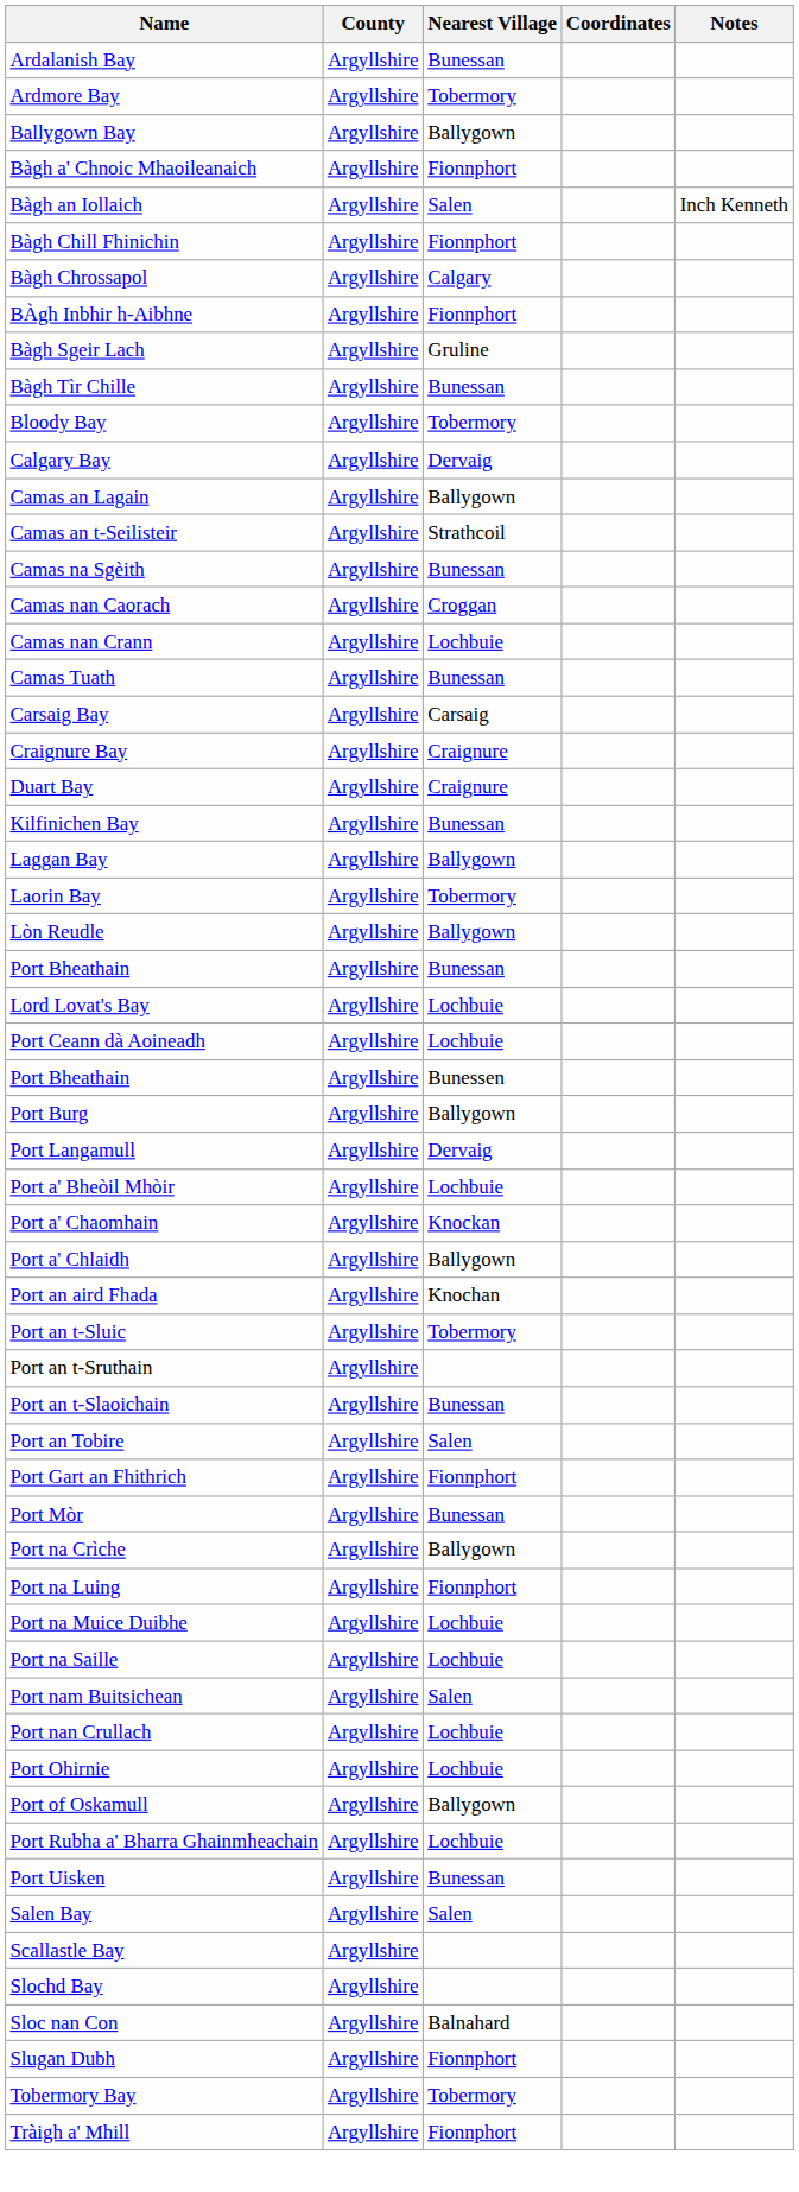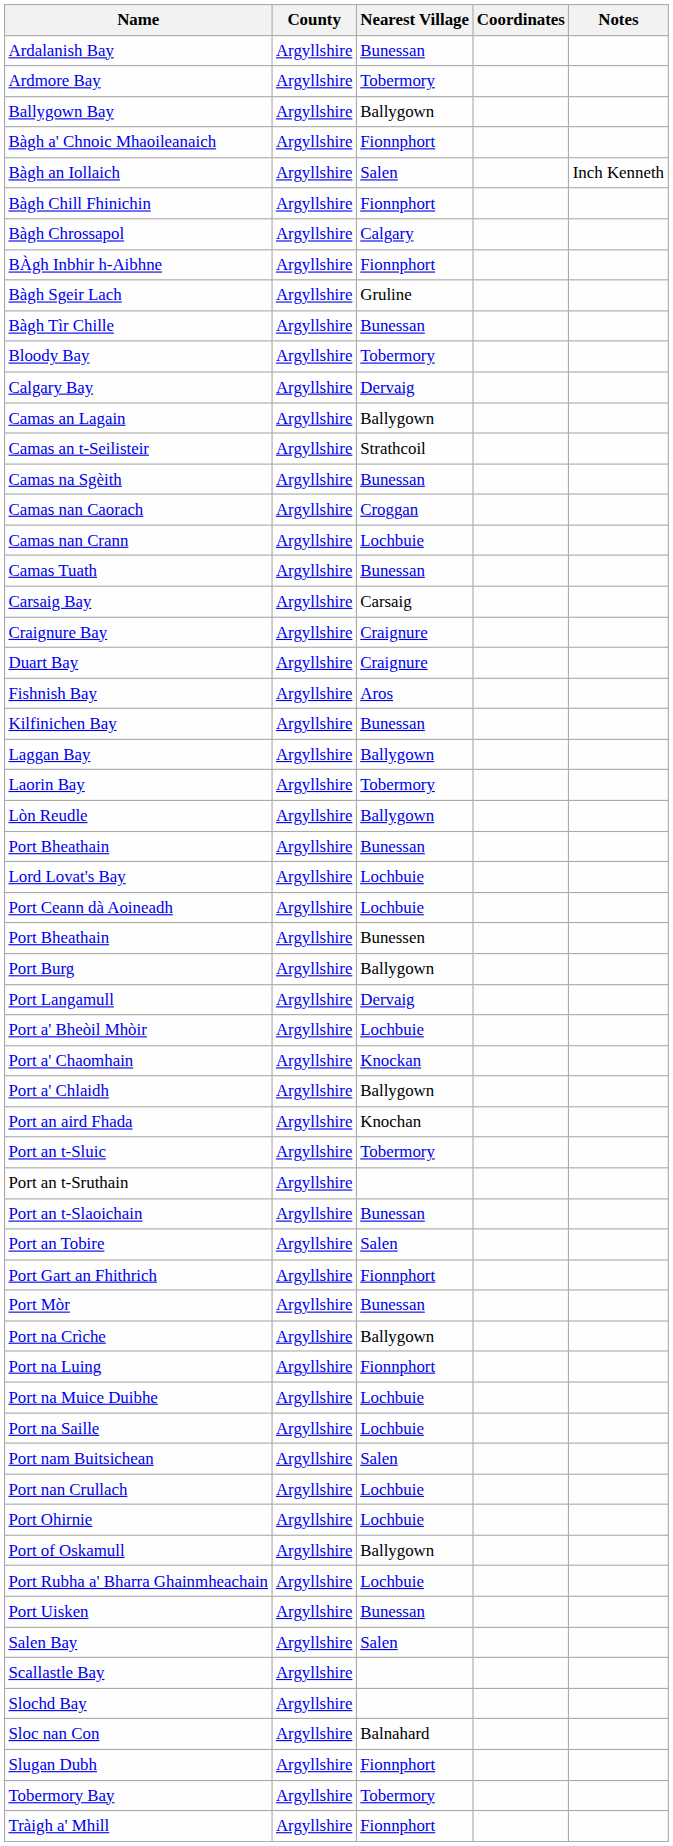 <table class="wikitable sortable" style="table-layout:fixed;background-color:#FEFEFE;font-size:95%;padding:0.30em;line-height:1.35em;">
 <tr>
 <th scope="col">Name</th>
 <th scope="col">County</th>
 <th scope="col">Nearest Village</th>
 <th scope="col" data-sort-type="number">Coordinates</th>
 <th scope="col">Notes</th>
 </tr>
 <tr>
 <td><a href='#'>Ardalanish Bay</a></td>
 <td><a href='#'>Argyllshire</a></td>
 <td><a href='#'>Bunessan</a></td>
 <td></td>
 <td></td>
 </tr>
 <tr>
 <td><a href='#'>Ardmore Bay</a></td>
 <td><a href='#'>Argyllshire</a></td>
 <td><a href='#'>Tobermory</a></td>
 <td></td>
 <td></td>
 </tr>
 <tr>
 <td><a href='#'>Ballygown Bay</a></td>
 <td><a href='#'>Argyllshire</a></td>
 <td>Ballygown</td>
 <td></td>
 <td></td>
 </tr>
 <tr>
 <td><a href='#'>Bàgh a' Chnoic Mhaoileanaich</a></td>
 <td><a href='#'>Argyllshire</a></td>
 <td><a href='#'>Fionnphort</a></td>
 <td></td>
 <td></td>
 </tr>
 <tr>
 <td><a href='#'>Bàgh an Iollaich</a></td>
 <td><a href='#'>Argyllshire</a></td>
 <td><a href='#'>Salen</a></td>
 <td></td>
 <td>Inch Kenneth</td>
 </tr>
 <tr>
 <td><a href='#'>Bàgh Chill Fhinichin</a></td>
 <td><a href='#'>Argyllshire</a></td>
 <td><a href='#'>Fionnphort</a></td>
 <td></td>
 <td></td>
 </tr>
 <tr>
 <td><a href='#'>Bàgh Chrossapol</a></td>
 <td><a href='#'>Argyllshire</a></td>
 <td><a href='#'>Calgary</a></td>
 <td></td>
 <td></td>
 </tr>
 <tr>
 <td><a href='#'>BÀgh Inbhir h-Aibhne</a></td>
 <td><a href='#'>Argyllshire</a></td>
 <td><a href='#'>Fionnphort</a></td>
 <td></td>
 <td></td>
 </tr>
 <tr>
 <td><a href='#'>Bàgh Sgeir Lach</a></td>
 <td><a href='#'>Argyllshire</a></td>
 <td>Gruline</td>
 <td></td>
 <td></td>
 </tr>
 <tr>
 <td><a href='#'>Bàgh Tìr Chille</a></td>
 <td><a href='#'>Argyllshire</a></td>
 <td><a href='#'>Bunessan</a></td>
 <td></td>
 <td></td>
 </tr>
 <tr>
 <td><a href='#'>Bloody Bay</a></td>
 <td><a href='#'>Argyllshire</a></td>
 <td><a href='#'>Tobermory</a></td>
 <td></td>
 <td></td>
 </tr>
 <tr>
 <td><a href='#'>Calgary Bay</a></td>
 <td><a href='#'>Argyllshire</a></td>
 <td><a href='#'>Dervaig</a></td>
 <td></td>
 <td></td>
 </tr>
 <tr>
 <td><a href='#'>Camas an Lagain</a></td>
 <td><a href='#'>Argyllshire</a></td>
 <td>Ballygown</td>
 <td></td>
 <td></td>
 </tr>
 <tr>
 <td><a href='#'>Camas an t-Seilisteir</a></td>
 <td><a href='#'>Argyllshire</a></td>
 <td>Strathcoil</td>
 <td></td>
 <td></td>
 </tr>
 <tr>
 <td><a href='#'>Camas na Sgèith</a></td>
 <td><a href='#'>Argyllshire</a></td>
 <td><a href='#'>Bunessan</a></td>
 <td></td>
 <td></td>
 </tr>
 <tr>
 <td><a href='#'>Camas nan Caorach</a></td>
 <td><a href='#'>Argyllshire</a></td>
 <td><a href='#'>Croggan</a></td>
 <td></td>
 <td></td>
 </tr>
 <tr>
 <td><a href='#'>Camas nan Crann</a></td>
 <td><a href='#'>Argyllshire</a></td>
 <td><a href='#'>Lochbuie</a></td>
 <td></td>
 <td></td>
 </tr>
 <tr>
 <td><a href='#'>Camas Tuath</a></td>
 <td><a href='#'>Argyllshire</a></td>
 <td><a href='#'>Bunessan</a></td>
 <td></td>
 <td></td>
 </tr>
 <tr>
 <td><a href='#'>Carsaig Bay</a></td>
 <td><a href='#'>Argyllshire</a></td>
 <td>Carsaig</td>
 <td></td>
 <td></td>
 </tr>
 <tr>
 <td><a href='#'>Craignure Bay</a></td>
 <td><a href='#'>Argyllshire</a></td>
 <td><a href='#'>Craignure</a></td>
 <td></td>
 <td></td>
 </tr>
 <tr>
 <td><a href='#'>Duart Bay</a></td>
 <td><a href='#'>Argyllshire</a></td>
 <td><a href='#'>Craignure</a></td>
+<td></td>
+<td></td>
+</tr>
+<tr>
+<td><a href='#'>Fishnish Bay</a></td>
+<td><a href='#'>Argyllshire</a></td>
+<td><a href='#'>Aros</a></td>
 <td></td>
 <td></td>
 </tr>
 <tr>
 <td><a href='#'>Kilfinichen Bay</a></td>
 <td><a href='#'>Argyllshire</a></td>
 <td><a href='#'>Bunessan</a></td>
 <td></td>
 <td></td>
 </tr>
 <tr>
 <td><a href='#'>Laggan Bay</a></td>
 <td><a href='#'>Argyllshire</a></td>
 <td><a href='#'>Ballygown</a></td>
 <td></td>
 <td></td>
 </tr>
 <tr>
 <td><a href='#'>Laorin Bay</a></td>
 <td><a href='#'>Argyllshire</a></td>
 <td><a href='#'>Tobermory</a></td>
 <td></td>
 <td></td>
 </tr>
 <tr>
 <td><a href='#'>Lòn Reudle</a></td>
 <td><a href='#'>Argyllshire</a></td>
 <td><a href='#'>Ballygown</a></td>
 <td></td>
 <td></td>
 </tr>
 <tr>
 <td><a href='#'>Port Bheathain</a></td>
 <td><a href='#'>Argyllshire</a></td>
 <td><a href='#'>Bunessan</a></td>
 <td></td>
 <td></td>
 </tr>
 <tr>
 <td><a href='#'>Lord Lovat's Bay</a></td>
 <td><a href='#'>Argyllshire</a></td>
 <td><a href='#'>Lochbuie</a></td>
 <td></td>
 <td></td>
 </tr>
 <tr>
 <td><a href='#'>Port Ceann dà Aoineadh</a></td>
 <td><a href='#'>Argyllshire</a></td>
 <td><a href='#'>Lochbuie</a></td>
 <td></td>
 <td></td>
 </tr>
 <tr>
 <td><a href='#'>Port Bheathain</a></td>
 <td><a href='#'>Argyllshire</a></td>
 <td>Bunessen</td>
 <td></td>
 <td></td>
 </tr>
 <tr>
 <td><a href='#'>Port Burg</a></td>
 <td><a href='#'>Argyllshire</a></td>
 <td>Ballygown</td>
 <td></td>
 <td></td>
 </tr>
 <tr>
 <td><a href='#'>Port Langamull</a></td>
 <td><a href='#'>Argyllshire</a></td>
 <td><a href='#'>Dervaig</a></td>
 <td></td>
 <td></td>
 </tr>
 <tr>
 <td><a href='#'>Port a' Bheòil Mhòir</a></td>
 <td><a href='#'>Argyllshire</a></td>
 <td><a href='#'>Lochbuie</a></td>
 <td></td>
 <td></td>
 </tr>
 <tr>
 <td><a href='#'>Port a' Chaomhain</a></td>
 <td><a href='#'>Argyllshire</a></td>
 <td><a href='#'>Knockan</a></td>
 <td></td>
 <td></td>
 </tr>
 <tr>
 <td><a href='#'>Port a' Chlaidh</a></td>
 <td><a href='#'>Argyllshire</a></td>
 <td>Ballygown</td>
 <td></td>
 <td></td>
 </tr>
 <tr>
 <td><a href='#'>Port an aird Fhada</a></td>
 <td><a href='#'>Argyllshire</a></td>
 <td>Knochan</td>
 <td></td>
 <td></td>
 </tr>
 <tr>
 <td><a href='#'>Port an t-Sluic</a></td>
 <td><a href='#'>Argyllshire</a></td>
 <td><a href='#'>Tobermory</a></td>
 <td></td>
 <td></td>
 </tr>
 <tr>
 <td>Port an t-Sruthain</td>
 <td><a href='#'>Argyllshire</a></td>
 <td></td>
 <td></td>
 <td></td>
 </tr>
 <tr>
 <td><a href='#'>Port an t-Slaoichain</a></td>
 <td><a href='#'>Argyllshire</a></td>
 <td><a href='#'>Bunessan</a></td>
 <td></td>
 <td></td>
 </tr>
 <tr>
 <td><a href='#'>Port an Tobire</a></td>
 <td><a href='#'>Argyllshire</a></td>
 <td><a href='#'>Salen</a></td>
 <td></td>
 <td></td>
 </tr>
 <tr>
 <td><a href='#'>Port Gart an Fhithrich</a></td>
 <td><a href='#'>Argyllshire</a></td>
 <td><a href='#'>Fionnphort</a></td>
 <td></td>
 <td></td>
 </tr>
 <tr>
 <td><a href='#'>Port Mòr</a></td>
 <td><a href='#'>Argyllshire</a></td>
 <td><a href='#'>Bunessan</a></td>
 <td></td>
 <td></td>
 </tr>
 <tr>
 <td><a href='#'>Port na Crìche</a></td>
 <td><a href='#'>Argyllshire</a></td>
 <td>Ballygown</td>
 <td></td>
 <td></td>
 </tr>
 <tr>
 <td><a href='#'>Port na Luing</a></td>
 <td><a href='#'>Argyllshire</a></td>
 <td><a href='#'>Fionnphort</a></td>
 <td></td>
 <td></td>
 </tr>
 <tr>
 <td><a href='#'>Port na Muice Duibhe</a></td>
 <td><a href='#'>Argyllshire</a></td>
 <td><a href='#'>Lochbuie</a></td>
 <td></td>
 <td></td>
 </tr>
 <tr>
 <td><a href='#'>Port na Saille</a></td>
 <td><a href='#'>Argyllshire</a></td>
 <td><a href='#'>Lochbuie</a></td>
 <td></td>
 <td></td>
 </tr>
 <tr>
 <td><a href='#'>Port nam Buitsichean</a></td>
 <td><a href='#'>Argyllshire</a></td>
 <td><a href='#'>Salen</a></td>
 <td></td>
 <td></td>
 </tr>
 <tr>
 <td><a href='#'>Port nan Crullach</a></td>
 <td><a href='#'>Argyllshire</a></td>
 <td><a href='#'>Lochbuie</a></td>
 <td></td>
 <td></td>
 </tr>
 <tr>
 <td><a href='#'>Port Ohirnie</a></td>
 <td><a href='#'>Argyllshire</a></td>
 <td><a href='#'>Lochbuie</a></td>
 <td></td>
 <td></td>
 </tr>
 <tr>
 <td><a href='#'>Port of Oskamull</a></td>
 <td><a href='#'>Argyllshire</a></td>
 <td>Ballygown</td>
 <td></td>
 <td></td>
 </tr>
 <tr>
 <td><a href='#'>Port Rubha a' Bharra Ghainmheachain</a></td>
 <td><a href='#'>Argyllshire</a></td>
 <td><a href='#'>Lochbuie</a></td>
 <td></td>
 <td></td>
 </tr>
 <tr>
 <td><a href='#'>Port Uisken</a></td>
 <td><a href='#'>Argyllshire</a></td>
 <td><a href='#'>Bunessan</a></td>
 <td></td>
 <td></td>
 </tr>
 <tr>
 <td><a href='#'>Salen Bay</a></td>
 <td><a href='#'>Argyllshire</a></td>
 <td><a href='#'>Salen</a></td>
 <td></td>
 <td></td>
 </tr>
 <tr>
 <td><a href='#'>Scallastle Bay</a></td>
 <td><a href='#'>Argyllshire</a></td>
 <td></td>
 <td></td>
 <td></td>
 </tr>
 <tr>
 <td><a href='#'>Slochd Bay</a></td>
 <td><a href='#'>Argyllshire</a></td>
 <td></td>
 <td></td>
 <td></td>
 </tr>
 <tr>
 <td><a href='#'>Sloc nan Con</a></td>
 <td><a href='#'>Argyllshire</a></td>
 <td>Balnahard</td>
 <td></td>
 <td></td>
 </tr>
 <tr>
 <td><a href='#'>Slugan Dubh</a></td>
 <td><a href='#'>Argyllshire</a></td>
 <td><a href='#'>Fionnphort</a></td>
 <td></td>
 <td></td>
 </tr>
 <tr>
 <td><a href='#'>Tobermory Bay</a></td>
 <td><a href='#'>Argyllshire</a></td>
 <td><a href='#'>Tobermory</a></td>
 <td></td>
 <td></td>
 </tr>
 <tr>
 <td><a href='#'>Tràigh a' Mhill</a></td>
 <td><a href='#'>Argyllshire</a></td>
 <td><a href='#'>Fionnphort</a></td>
 <td></td>
 <td></td>
 </tr>
 </table>
